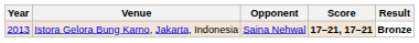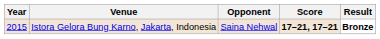 <table class="sortable wikitable" style="font-size: 90%">
 <tr>
 <th>Year</th>
 <th>Venue</th>
 <th>Opponent</th>
 <th>Score</th>
 <th>Result</th>
 </tr>
 <tr style="background:#F3E6D7">
-<td align="center"><a href='#'>2013</a></td>
+<td align="center"><a href='#'>2015</a></td>
 <td align="left"><a href='#'>Istora Gelora Bung Karno</a>, <a href='#'>Jakarta</a>, Indonesia</td>
 <td align="left"> <a href='#'>Saina Nehwal</a></td>
 <td align="left"><strong>17–21, 17–21</strong></td>
 <td style="text-align:left; background:white"> <strong>Bronze</strong></td>
 </tr>
 </table>
